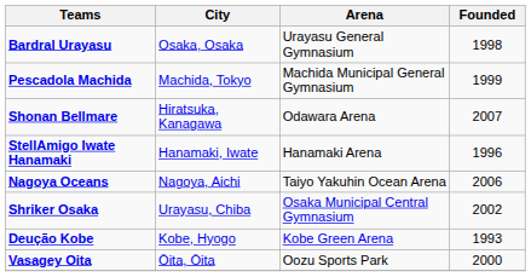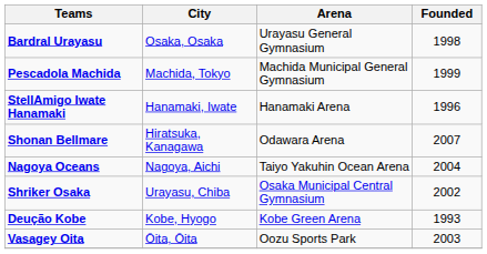 <table class="wikitable" style="width:100%; text-align:left">
 <tr>
 <th style="width:23%">Teams</th>
 <th style="width:19%">City</th>
 <th style="width:26%">Arena</th>
 <th style="width:10%">Founded</th>
 </tr>
 <tr>
 <td> <strong><a href='#'>Bardral Urayasu</a></strong></td>
 <td><a href='#'>Osaka, Osaka</a></td>
 <td>Urayasu General Gymnasium</td>
 <td align=center>1998</td>
 </tr>
 <tr>
 <td> <strong><a href='#'>Pescadola Machida</a></strong></td>
 <td><a href='#'>Machida, Tokyo</a></td>
 <td>Machida Municipal General Gymnasium</td>
 <td align=center>1999</td>
 </tr>
 <tr>
+<td> <strong><a href='#'>StellAmigo Iwate Hanamaki</a></strong></td>
+<td><a href='#'>Hanamaki, Iwate</a></td>
+<td>Hanamaki Arena</td>
+<td align=center>1996</td>
+</tr>
+<tr>
 <td><strong><a href='#'>Shonan Bellmare</a></strong></td>
 <td><a href='#'>Hiratsuka, Kanagawa</a></td>
 <td>Odawara Arena</td>
 <td align=center>2007</td>
 </tr>
 <tr>
-<td> <strong><a href='#'>StellAmigo Iwate Hanamaki</a></strong></td>
-<td><a href='#'>Hanamaki, Iwate</a></td>
-<td>Hanamaki Arena</td>
-<td align=center>1996</td>
-</tr>
-<tr>
 <td> <strong><a href='#'>Nagoya Oceans</a></strong></td>
 <td><a href='#'>Nagoya, Aichi</a></td>
 <td>Taiyo Yakuhin Ocean Arena</td>
-<td align=center>2006</td>
+<td align=center>2004</td>
 </tr>
 <tr>
 <td>  <strong><a href='#'>Shriker Osaka</a></strong></td>
 <td><a href='#'>Urayasu, Chiba</a></td>
 <td><a href='#'>Osaka Municipal Central Gymnasium</a></td>
 <td align=center>2002</td>
 </tr>
 <tr>
 <td> <strong><a href='#'>Deução Kobe</a></strong></td>
 <td><a href='#'>Kobe, Hyogo</a></td>
 <td><a href='#'>Kobe Green Arena</a></td>
 <td align=center>1993</td>
 </tr>
 <tr>
 <td> <strong><a href='#'>Vasagey Oita</a></strong></td>
 <td><a href='#'>Ōita, Ōita</a></td>
 <td>Oozu Sports Park</td>
-<td align=center>2000</td>
+<td align=center>2003</td>
 </tr>
 <tr>
 </tr>
 </table>
